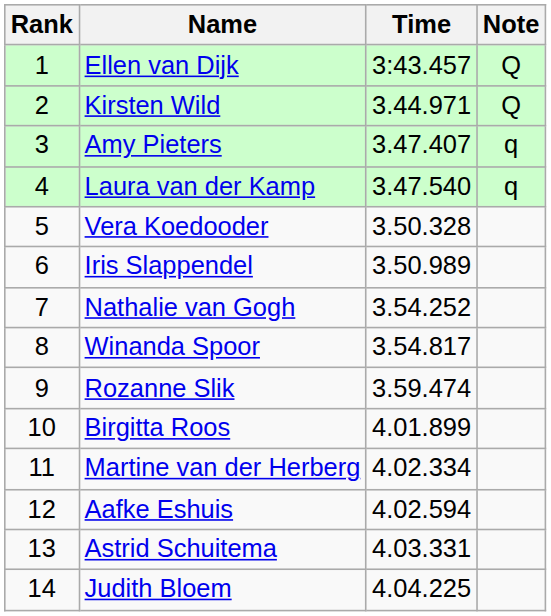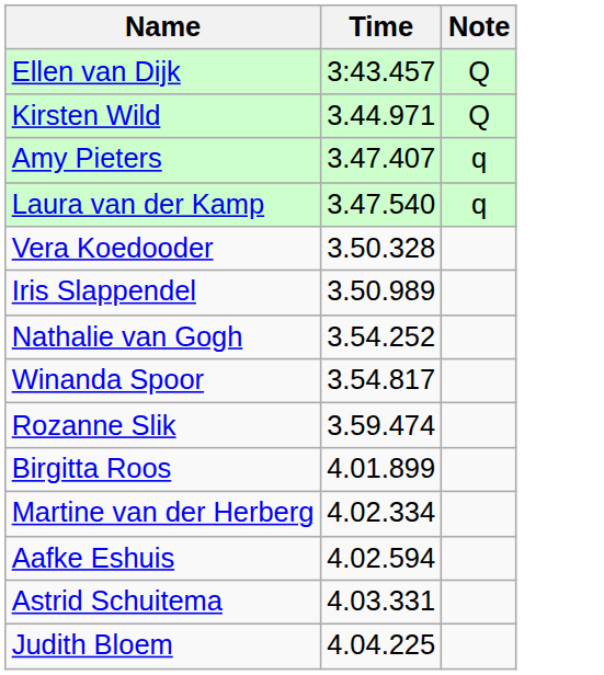 <table class="wikitable sortable" style="text-align:center">
 <tr>
-<th>Rank</th>
 <th>Name</th>
 <th>Time</th>
 <th>Note</th>
 </tr>
 <tr bgcolor=ccffcc>
-<td>1</td>
 <td align=left><a href='#'>Ellen van Dijk</a></td>
 <td>3:43.457</td>
 <td>Q</td>
 </tr>
 <tr bgcolor=ccffcc>
-<td>2</td>
 <td align=left><a href='#'>Kirsten Wild</a></td>
 <td>3.44.971</td>
 <td>Q</td>
 </tr>
 <tr bgcolor=ccffcc>
-<td>3</td>
 <td align=left><a href='#'>Amy Pieters</a></td>
 <td>3.47.407</td>
 <td>q</td>
 </tr>
 <tr bgcolor=ccffcc>
-<td>4</td>
 <td align=left><a href='#'>Laura van der Kamp</a></td>
 <td>3.47.540</td>
 <td>q</td>
 </tr>
 <tr>
-<td>5</td>
 <td align=left><a href='#'>Vera Koedooder</a></td>
 <td>3.50.328</td>
 <td></td>
 </tr>
 <tr>
-<td>6</td>
 <td align=left><a href='#'>Iris Slappendel</a></td>
 <td>3.50.989</td>
 <td></td>
 </tr>
 <tr>
-<td>7</td>
 <td align=left><a href='#'>Nathalie van Gogh</a></td>
 <td>3.54.252</td>
 <td></td>
 </tr>
 <tr>
-<td>8</td>
 <td align=left><a href='#'>Winanda Spoor</a></td>
 <td>3.54.817</td>
 <td></td>
 </tr>
 <tr>
-<td>9</td>
 <td align=left><a href='#'>Rozanne Slik</a></td>
 <td>3.59.474</td>
 <td></td>
 </tr>
 <tr>
-<td>10</td>
 <td align=left><a href='#'>Birgitta Roos</a></td>
 <td>4.01.899</td>
 <td></td>
 </tr>
 <tr>
-<td>11</td>
 <td align=left><a href='#'>Martine van der Herberg</a></td>
 <td>4.02.334</td>
 <td></td>
 </tr>
 <tr>
-<td>12</td>
 <td align=left><a href='#'>Aafke Eshuis</a></td>
 <td>4.02.594</td>
 <td></td>
 </tr>
 <tr>
-<td>13</td>
 <td align=left><a href='#'>Astrid Schuitema</a></td>
 <td>4.03.331</td>
 <td></td>
 </tr>
 <tr>
-<td>14</td>
 <td align=left><a href='#'>Judith Bloem</a></td>
 <td>4.04.225</td>
 <td></td>
 </tr>
 </table>
